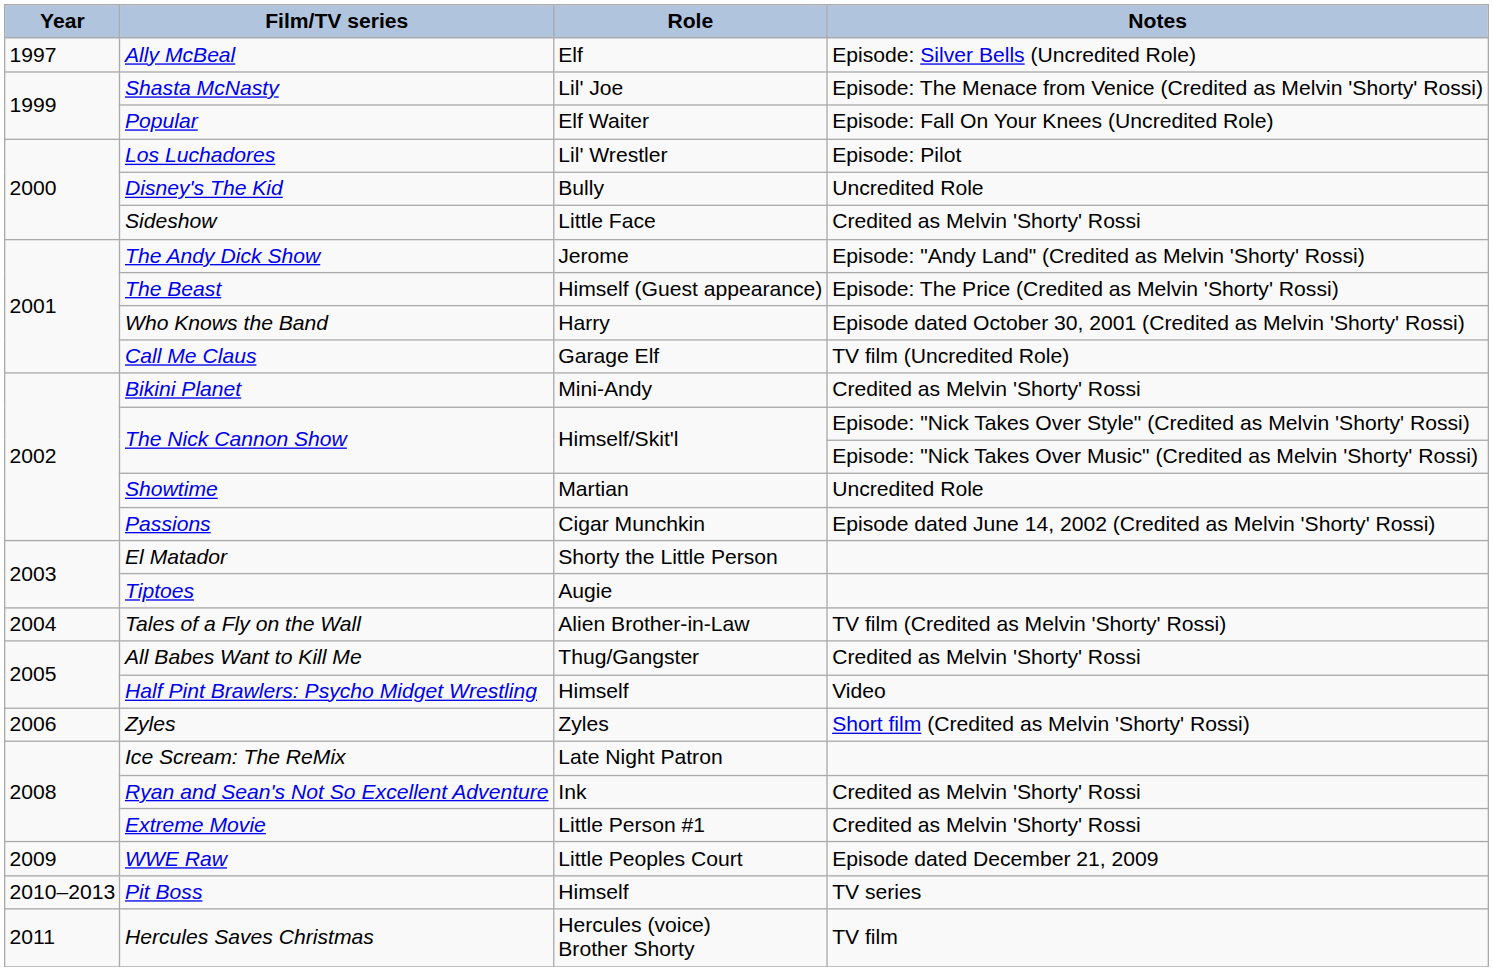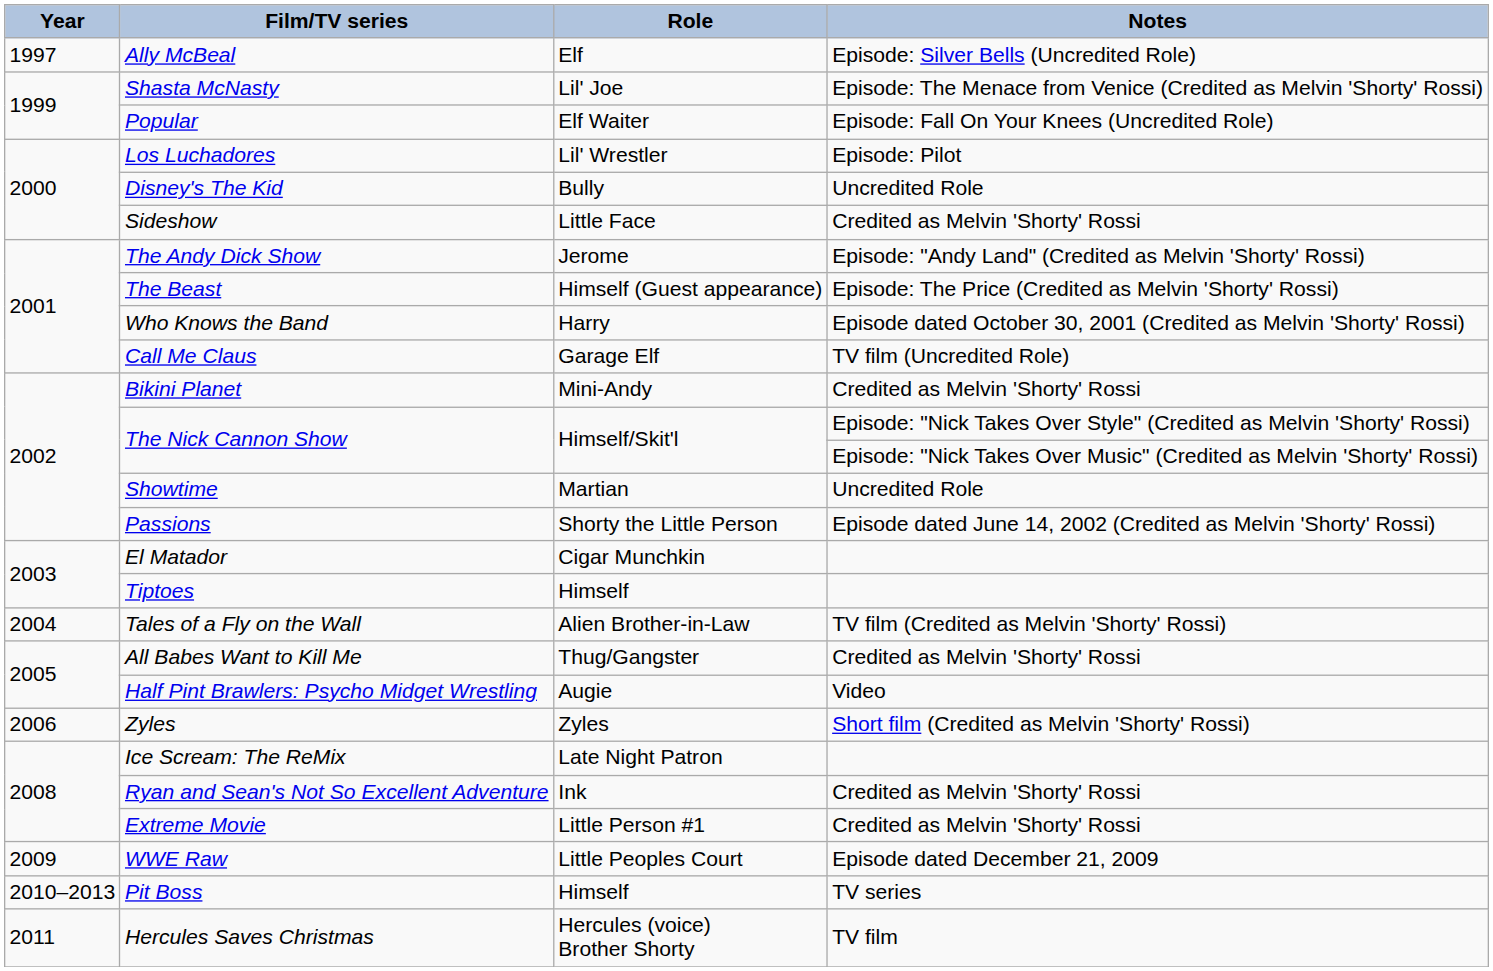 <table class="wikitable">
 <tr>
 <th style="background:#B0C4DE;">Year</th>
 <th style="background:#B0C4DE;">Film/TV series</th>
 <th style="background:#B0C4DE;">Role</th>
 <th style="background:#B0C4DE;">Notes</th>
 </tr>
 <tr>
 <td>1997</td>
 <td><em><a href='#'>Ally McBeal</a></em></td>
 <td>Elf</td>
 <td>Episode: <a href='#'>Silver Bells</a> (Uncredited Role)</td>
 </tr>
 <tr>
 <td rowspan=2>1999</td>
 <td><em><a href='#'>Shasta McNasty</a></em></td>
 <td>Lil' Joe</td>
 <td>Episode: The Menace from Venice (Credited as Melvin 'Shorty' Rossi)</td>
 </tr>
 <tr>
 <td><em><a href='#'>Popular</a></em></td>
 <td>Elf Waiter</td>
 <td>Episode: Fall On Your Knees (Uncredited Role)</td>
 </tr>
 <tr>
 <td rowspan=3>2000</td>
 <td><em><a href='#'>Los Luchadores</a></em></td>
 <td>Lil' Wrestler</td>
 <td>Episode: Pilot</td>
 </tr>
 <tr>
 <td><em><a href='#'>Disney's The Kid</a></em></td>
 <td>Bully</td>
 <td>Uncredited Role</td>
 </tr>
 <tr>
 <td><em>Sideshow</em></td>
 <td>Little Face</td>
 <td>Credited as Melvin 'Shorty' Rossi</td>
 </tr>
 <tr>
 <td rowspan=4>2001</td>
 <td><em><a href='#'>The Andy Dick Show</a></em></td>
 <td>Jerome</td>
 <td>Episode: "Andy Land" (Credited as Melvin 'Shorty' Rossi)</td>
 </tr>
 <tr>
 <td><em><a href='#'>The Beast</a></em></td>
 <td>Himself (Guest appearance)</td>
 <td>Episode: The Price (Credited as Melvin 'Shorty' Rossi)</td>
 </tr>
 <tr>
 <td><em>Who Knows the Band</em></td>
 <td>Harry</td>
 <td>Episode dated October 30, 2001 (Credited as Melvin 'Shorty' Rossi)</td>
 </tr>
 <tr>
 <td><em><a href='#'>Call Me Claus</a></em></td>
 <td>Garage Elf</td>
 <td>TV film (Uncredited Role)</td>
 </tr>
 <tr>
 <td rowspan=5>2002</td>
 <td><em><a href='#'>Bikini Planet</a></em></td>
 <td>Mini-Andy</td>
 <td>Credited as Melvin 'Shorty' Rossi</td>
 </tr>
 <tr>
 <td rowspan=2><em><a href='#'>The Nick Cannon Show</a></em></td>
 <td rowspan=2>Himself/Skit'l</td>
 <td>Episode: "Nick Takes Over Style" (Credited as Melvin 'Shorty' Rossi)</td>
 </tr>
 <tr>
 <td>Episode: "Nick Takes Over Music" (Credited as Melvin 'Shorty' Rossi)</td>
 </tr>
 <tr>
 <td><em><a href='#'>Showtime</a></em></td>
 <td>Martian</td>
 <td>Uncredited Role</td>
 </tr>
 <tr>
 <td><em><a href='#'>Passions</a></em></td>
-<td>Cigar Munchkin</td>
+<td>Shorty the Little Person</td>
 <td>Episode dated June 14, 2002 (Credited as Melvin 'Shorty' Rossi)</td>
 </tr>
 <tr>
 <td rowspan=2>2003</td>
 <td><em>El Matador</em></td>
-<td>Shorty the Little Person</td>
+<td>Cigar Munchkin</td>
 <td></td>
 </tr>
 <tr>
 <td><em><a href='#'>Tiptoes</a></em></td>
-<td>Augie</td>
+<td>Himself</td>
 <td></td>
 </tr>
 <tr>
 <td>2004</td>
 <td><em>Tales of a Fly on the Wall</em></td>
 <td>Alien Brother-in-Law</td>
 <td>TV film (Credited as Melvin 'Shorty' Rossi)</td>
 </tr>
 <tr>
 <td rowspan=2>2005</td>
 <td><em>All Babes Want to Kill Me</em></td>
 <td>Thug/Gangster</td>
 <td>Credited as Melvin 'Shorty' Rossi</td>
 </tr>
 <tr>
 <td><em><a href='#'>Half Pint Brawlers: Psycho Midget Wrestling</a></em></td>
-<td>Himself</td>
+<td>Augie</td>
 <td>Video</td>
 </tr>
 <tr>
 <td>2006</td>
 <td><em>Zyles</em></td>
 <td>Zyles</td>
 <td><a href='#'>Short film</a> (Credited as Melvin 'Shorty' Rossi)</td>
 </tr>
 <tr>
 <td rowspan=3>2008</td>
 <td><em>Ice Scream: The ReMix</em></td>
 <td>Late Night Patron</td>
 <td></td>
 </tr>
 <tr>
 <td><em><a href='#'>Ryan and Sean's Not So Excellent Adventure</a></em></td>
 <td>Ink</td>
 <td>Credited as Melvin 'Shorty' Rossi</td>
 </tr>
 <tr>
 <td><em><a href='#'>Extreme Movie</a></em></td>
 <td>Little Person #1</td>
 <td>Credited as Melvin 'Shorty' Rossi</td>
 </tr>
 <tr>
 <td>2009</td>
 <td><em><a href='#'>WWE Raw</a></em></td>
 <td>Little Peoples Court</td>
 <td>Episode dated December 21, 2009</td>
 </tr>
 <tr>
 <td>2010–2013</td>
 <td><em><a href='#'>Pit Boss</a></em></td>
 <td>Himself</td>
 <td>TV series</td>
 </tr>
 <tr>
 <td>2011</td>
 <td><em>Hercules Saves Christmas</em></td>
 <td>Hercules (voice) <br>Brother Shorty</td>
 <td>TV film</td>
 </tr>
 </table>
